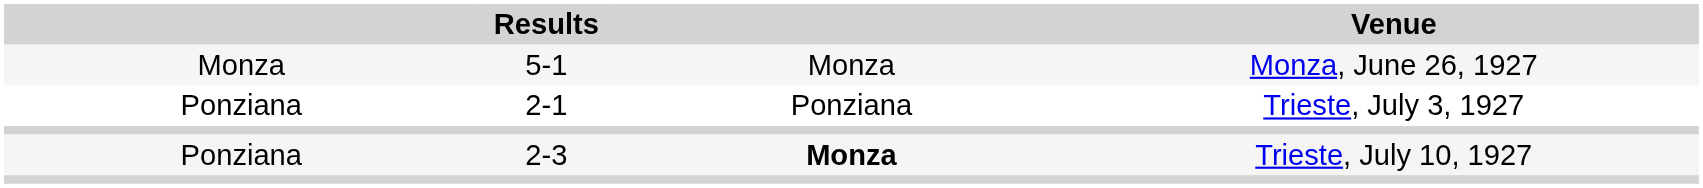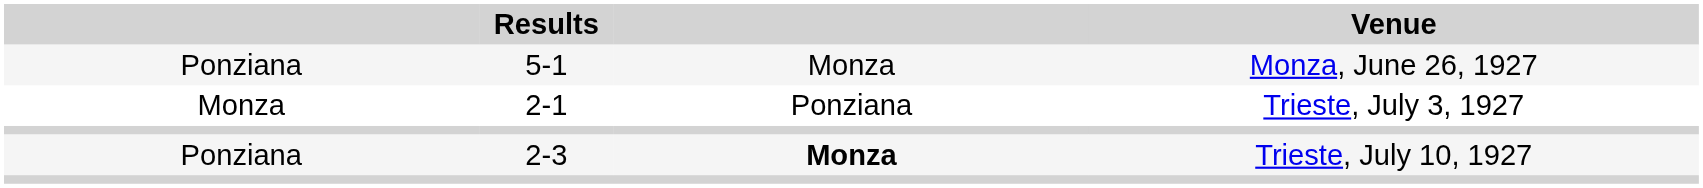 <table style="font-size:85%; text-align:center;" border=0 cellspacing=0 cellpadding=2 width=50%>
 <tr bgcolor=#D3D3D3>
 <th width=28%></th>
 <th width=8%>Results</th>
 <th width=28%></th>
 <th width=36%>Venue</th>
 </tr>
 <tr bgcolor=#F5F5F5>
-<td>Monza</td>
+<td>Ponziana</td>
 <td>5-1</td>
 <td>Monza</td>
 <td><a href='#'>Monza</a>, June 26, 1927</td>
 </tr>
 <tr>
-<td>Ponziana</td>
+<td>Monza</td>
 <td>2-1</td>
 <td>Ponziana</td>
 <td><a href='#'>Trieste</a>, July 3, 1927</td>
 </tr>
 <tr bgcolor=#D3D3D3>
 <td></td>
 <td></td>
 <td></td>
 <td></td>
 </tr>
 <tr bgcolor=#F5F5F5>
 <td>Ponziana</td>
 <td>2-3 </td>
 <td><strong>Monza</strong></td>
 <td><a href='#'>Trieste</a>, July 10, 1927</td>
 </tr>
 <tr bgcolor=#D3D3D3>
 <td colspan=4></td>
 </tr>
 </table>
